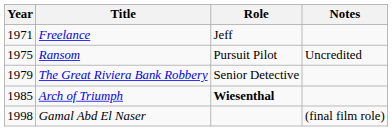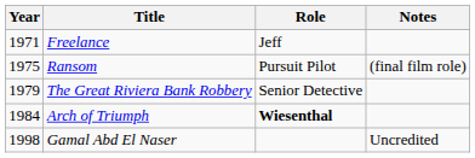 <table class="wikitable">
 <tr>
 <th>Year</th>
 <th>Title</th>
 <th>Role</th>
 <th>Notes</th>
 </tr>
 <tr>
 <td>1971</td>
 <td><em><a href='#'>Freelance</a></em></td>
 <td>Jeff</td>
 <td></td>
 </tr>
 <tr>
 <td>1975</td>
 <td><em><a href='#'>Ransom</a></em></td>
 <td>Pursuit Pilot</td>
-<td>Uncredited</td>
+<td>(final film role)</td>
 </tr>
 <tr>
 <td>1979</td>
 <td><em><a href='#'>The Great Riviera Bank Robbery</a></em></td>
 <td>Senior Detective</td>
 <td></td>
 </tr>
 <tr>
-<td>1985</td>
+<td>1984</td>
 <td><em><a href='#'>Arch of Triumph</a></em></td>
 <td><strong>Wiesenthal</strong></td>
 <td></td>
 </tr>
 <tr>
 <td>1998</td>
 <td><em>Gamal Abd El Naser</em></td>
 <td></td>
-<td>(final film role)</td>
+<td>Uncredited</td>
 </tr>
 </table>
